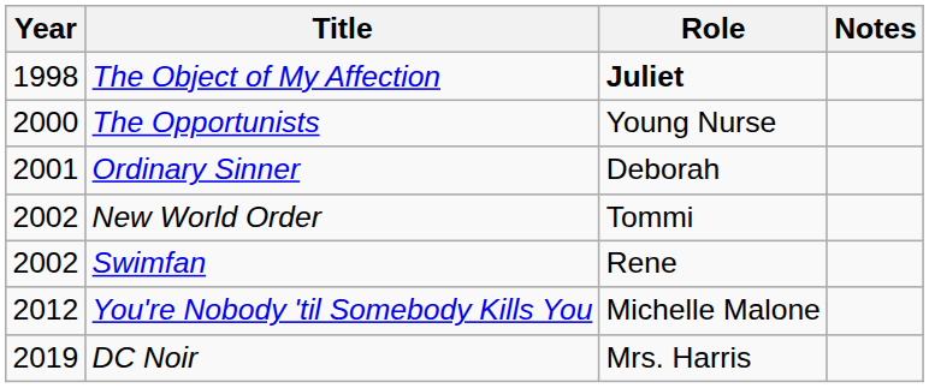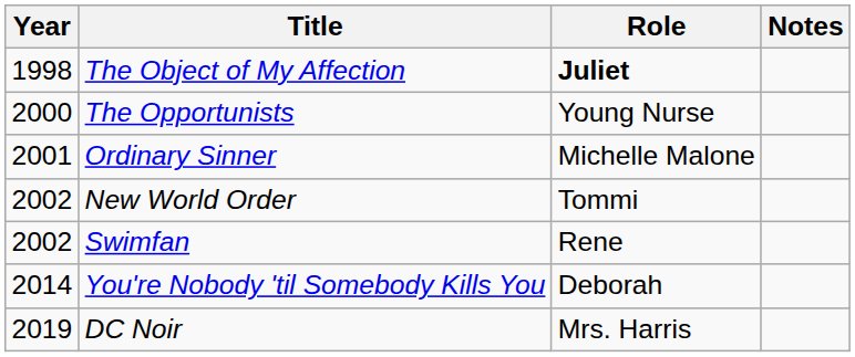 <table class="wikitable sortable">
 <tr>
 <th>Year</th>
 <th>Title</th>
 <th>Role</th>
 <th>Notes</th>
 </tr>
 <tr>
 <td>1998</td>
 <td><em><a href='#'>The Object of My Affection</a></em></td>
 <td><strong>Juliet</strong></td>
 <td></td>
 </tr>
 <tr>
 <td>2000</td>
 <td><em><a href='#'>The Opportunists</a></em></td>
 <td>Young Nurse</td>
 <td></td>
 </tr>
 <tr>
 <td>2001</td>
 <td><em><a href='#'>Ordinary Sinner</a></em></td>
-<td>Deborah</td>
+<td>Michelle Malone</td>
 <td></td>
 </tr>
 <tr>
 <td>2002</td>
 <td><em>New World Order</em></td>
 <td>Tommi</td>
 <td></td>
 </tr>
 <tr>
 <td>2002</td>
 <td><em><a href='#'>Swimfan</a></em></td>
 <td>Rene</td>
 <td></td>
 </tr>
 <tr>
-<td>2012</td>
+<td>2014</td>
 <td><em><a href='#'>You're Nobody 'til Somebody Kills You</a></em></td>
-<td>Michelle Malone</td>
+<td>Deborah</td>
 <td></td>
 </tr>
 <tr>
 <td>2019</td>
 <td><em>DC Noir</em></td>
 <td>Mrs. Harris</td>
 <td></td>
 </tr>
 </table>
